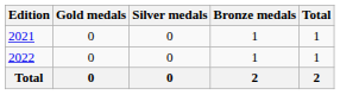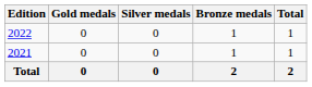 <table class="wikitable">
 <tr>
 <th>Edition</th>
 <th>Gold medals</th>
 <th>Silver medals</th>
 <th>Bronze medals</th>
 <th>Total</th>
 </tr>
 <tr>
-<td><a href='#'>2021</a></td>
+<td><a href='#'>2022</a></td>
 <td style="text-align:center;">0</td>
 <td style="text-align:center;">0</td>
 <td style="text-align:center;">1</td>
 <td style="text-align:center;">1</td>
 </tr>
 <tr>
-<td><a href='#'>2022</a></td>
+<td><a href='#'>2021</a></td>
 <td style="text-align:center;">0</td>
 <td style="text-align:center;">0</td>
 <td style="text-align:center;">1</td>
 <td style="text-align:center;">1</td>
 </tr>
 <tr>
 <th>Total</th>
 <th style="text-align:center;">0</th>
 <th style="text-align:center;">0</th>
 <th style="text-align:center;">2</th>
 <th style="text-align:center;">2</th>
 </tr>
 </table>
